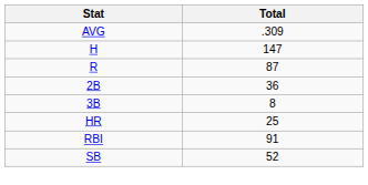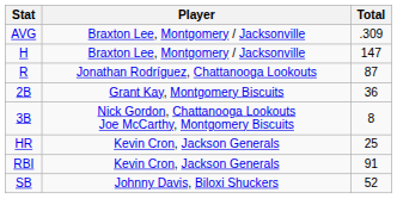 <table class="wikitable" width="40%" style="text-align:center;">
 <tr>
 <th width="5%">Stat</th>
+<th width="60%">Player</th>
 <th width="5%">Total</th>
 </tr>
 <tr>
 <td><a href='#'>AVG</a></td>
+<td><a href='#'>Braxton Lee</a>, <a href='#'>Montgomery</a> / <a href='#'>Jacksonville</a></td>
 <td>.309</td>
 </tr>
 <tr>
 <td><a href='#'>H</a></td>
+<td><a href='#'>Braxton Lee</a>, <a href='#'>Montgomery</a> / <a href='#'>Jacksonville</a></td>
 <td>147</td>
 </tr>
 <tr>
 <td><a href='#'>R</a></td>
+<td><a href='#'>Jonathan Rodríguez</a>, <a href='#'>Chattanooga Lookouts</a></td>
 <td>87</td>
 </tr>
 <tr>
 <td><a href='#'>2B</a></td>
+<td><a href='#'>Grant Kay</a>, <a href='#'>Montgomery Biscuits</a></td>
 <td>36</td>
 </tr>
 <tr>
 <td><a href='#'>3B</a></td>
+<td><a href='#'>Nick Gordon</a>, <a href='#'>Chattanooga Lookouts</a> <br> <a href='#'>Joe McCarthy</a>, <a href='#'>Montgomery Biscuits</a></td>
 <td>8</td>
 </tr>
 <tr>
 <td><a href='#'>HR</a></td>
+<td><a href='#'>Kevin Cron</a>, <a href='#'>Jackson Generals</a></td>
 <td>25</td>
 </tr>
 <tr>
 <td><a href='#'>RBI</a></td>
+<td><a href='#'>Kevin Cron</a>, <a href='#'>Jackson Generals</a></td>
 <td>91</td>
 </tr>
 <tr>
 <td><a href='#'>SB</a></td>
+<td><a href='#'>Johnny Davis</a>, <a href='#'>Biloxi Shuckers</a></td>
 <td>52</td>
 </tr>
 </table>
